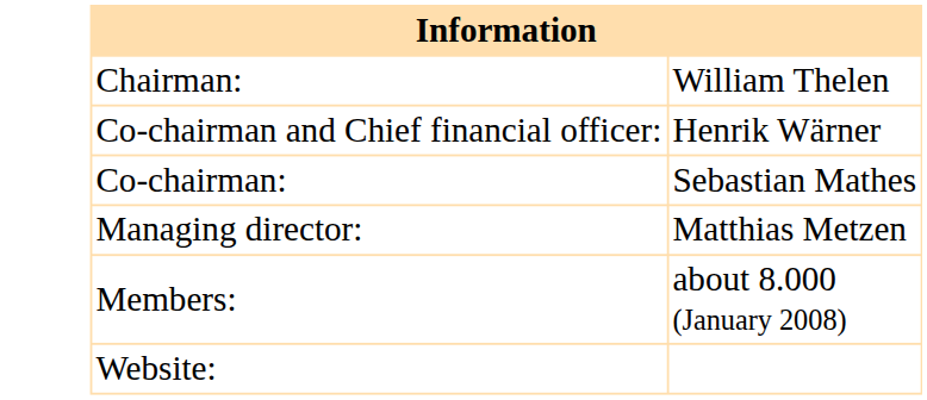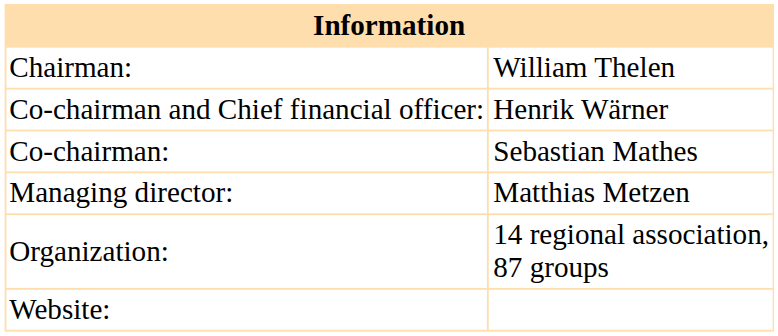 <table border="0" cellpadding="2" cellspacing="1" align="right" style="margin-left:1em; background:#FFDEAD;">
 <tr>
 <th colspan="2">Information</th>
 </tr>
 <tr bgcolor="#ffffff">
 <td>Chairman:</td>
 <td>William Thelen</td>
 </tr>
 <tr bgcolor="#ffffff">
 <td>Co-chairman and Chief financial officer:</td>
 <td>Henrik Wärner</td>
 </tr>
 <tr bgcolor="#ffffff">
 <td>Co-chairman:</td>
 <td>Sebastian Mathes</td>
 </tr>
 <tr bgcolor="#ffffff">
 <td>Managing director:</td>
 <td>Matthias Metzen</td>
 </tr>
 <tr bgcolor="#ffffff">
-<td>Members:</td>
-<td>about 8.000<br><small>(January 2008)</small></td>
+<td>Organization:</td>
+<td>14 regional association, <br> 87 groups <br></td>
 </tr>
 <tr bgcolor="#ffffff">
 <td>Website:</td>
 <td></td>
 </tr>
 </table>
